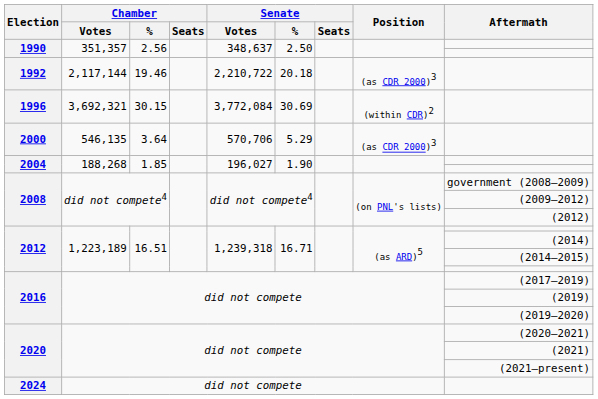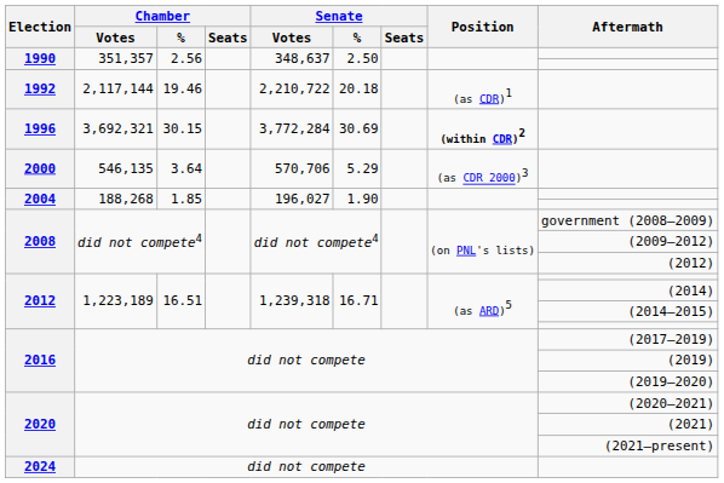 <table class="wikitable" style="text-align: right;">
 <tr>
 <th rowspan="2">Election</th>
 <th colspan="3"><a href='#'>Chamber</a></th>
 <th colspan="3"><a href='#'>Senate</a></th>
 <th rowspan="2">Position</th>
 <th rowspan="2">Aftermath</th>
 </tr>
 <tr>
 <th>Votes</th>
 <th>%</th>
 <th>Seats</th>
 <th>Votes</th>
 <th>%</th>
 <th>Seats</th>
 </tr>
 <tr>
 <th rowspan=2><a href='#'>1990</a></th>
 <td rowspan=2>351,357</td>
 <td rowspan=2>2.56</td>
 <td rowspan=2></td>
 <td rowspan=2>348,637</td>
 <td rowspan=2>2.50</td>
 <td rowspan=2></td>
 <td rowspan=2; style="text-align: center;"></td>
 <td></td>
 </tr>
 <tr>
 <td></td>
 </tr>
 <tr>
 <th><a href='#'>1992</a></th>
 <td>2,117,144</td>
 <td>19.46</td>
 <td></td>
 <td>2,210,722</td>
 <td>20.18</td>
 <td></td>
-<td style="text-align: center;"><br><small>(as <a href='#'>CDR 2000</a>)</small><sup>3</sup></td>
+<td style="text-align: center;"><br><small>(as <a href='#'>CDR</a>)</small><sup>1</sup></td>
 <td></td>
 </tr>
 <tr>
 <th><a href='#'>1996</a></th>
 <td>3,692,321</td>
 <td>30.15</td>
 <td></td>
-<td>3,772,084</td>
+<td>3,772,284</td>
 <td>30.69</td>
 <td></td>
-<td style="text-align: center;"><br><small>(within <a href='#'>CDR</a>)</small><sup>2</sup></td>
+<td style="text-align: center;"><strong><br><small>(within <a href='#'>CDR</a>)</small><sup>2</sup></strong></td>
 <td></td>
 </tr>
 <tr>
 <th><a href='#'>2000</a></th>
 <td>546,135</td>
 <td>3.64</td>
 <td></td>
 <td>570,706</td>
 <td>5.29</td>
 <td></td>
 <td style="text-align: center;"><br><small>(as <a href='#'>CDR 2000</a>)</small><sup>3</sup></td>
 <td></td>
 </tr>
 <tr>
 <th rowspan=2><a href='#'>2004</a></th>
 <td rowspan=2>188,268</td>
 <td rowspan=2>1.85</td>
 <td rowspan=2></td>
 <td rowspan=2>196,027</td>
 <td rowspan=2>1.90</td>
 <td rowspan=2></td>
 <td rowspan=2; style="text-align: center;"></td>
 <td></td>
 </tr>
 <tr>
 <td></td>
 </tr>
 <tr>
 <th rowspan=3><a href='#'>2008</a></th>
 <td rowspan=3; colspan=2><em>did not compete</em><sup>4</sup></td>
 <td rowspan=3></td>
 <td rowspan=3; colspan=2><em>did not compete</em><sup>4</sup></td>
 <td rowspan=3></td>
 <td rowspan=3; style="text-align: center;"><br><small>(on <a href='#'>PNL</a>'s lists)</small></td>
 <td> government (2008–2009)</td>
 </tr>
 <tr>
 <td> (2009–2012)</td>
 </tr>
 <tr>
 <td> (2012)</td>
 </tr>
 <tr>
 <th rowspan=4><a href='#'>2012</a></th>
 <td rowspan=4>1,223,189</td>
 <td rowspan=4>16.51</td>
 <td rowspan=4></td>
 <td rowspan=4>1,239,318</td>
 <td rowspan=4>16.71</td>
 <td rowspan=4></td>
 <td rowspan=4; style="text-align: center;"><br><small>(as <a href='#'>ARD</a>)</small><sup>5</sup></td>
 <td></td>
 </tr>
 <tr>
 <td> (2014)</td>
 </tr>
 <tr>
 <td> (2014–2015)</td>
 </tr>
 <tr>
 <td></td>
 </tr>
 <tr>
 <th rowspan=3><a href='#'>2016</a></th>
 <td rowspan=3; colspan=7; style="text-align: center;"><em>did not compete</em></td>
 <td> (2017–2019)</td>
 </tr>
 <tr>
 <td> (2019)</td>
 </tr>
 <tr>
 <td> (2019–2020)</td>
 </tr>
 <tr>
 <th rowspan=3><a href='#'>2020</a></th>
 <td rowspan=3; colspan=7; style="text-align: center;"><em>did not compete</em></td>
 <td> (2020–2021)</td>
 </tr>
 <tr>
 <td> (2021)</td>
 </tr>
 <tr>
 <td> (2021–present)</td>
 </tr>
 <tr>
 <th rowspan=3><a href='#'>2024</a></th>
 <td rowspan=3; colspan=7; style="text-align: center;"><em>did not compete</em></td>
 <td></td>
 </tr>
 </table>
